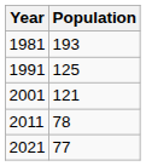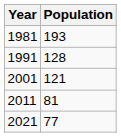 <table class="wikitable">
 <tr>
 <th>Year</th>
 <th>Population</th>
 </tr>
 <tr>
 <td>1981</td>
 <td>193</td>
 </tr>
 <tr>
 <td>1991</td>
-<td>125</td>
+<td>128</td>
 </tr>
 <tr>
 <td>2001</td>
 <td>121</td>
 </tr>
 <tr>
 <td>2011</td>
-<td>78</td>
+<td>81</td>
 </tr>
 <tr>
 <td>2021</td>
 <td>77</td>
 </tr>
 </table>
